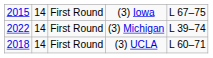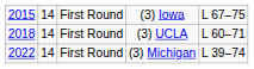 <table class="wikitable" style="text-align: center">
 <tr>
 <td><a href='#'>2015</a></td>
 <td>14</td>
 <td>First Round</td>
 <td>(3) <a href='#'>Iowa</a></td>
 <td>L 67–75</td>
 </tr>
 <tr>
+<td><a href='#'>2018</a></td>
+<td>14</td>
+<td>First Round</td>
+<td>(3) <a href='#'>UCLA</a></td>
+<td>L 60–71</td>
+</tr>
+<tr>
 <td><a href='#'>2022</a></td>
 <td>14</td>
 <td>First Round</td>
 <td>(3) <a href='#'>Michigan</a></td>
 <td>L 39–74</td>
 </tr>
-<tr>
-<td><a href='#'>2018</a></td>
-<td>14</td>
-<td>First Round</td>
-<td>(3) <a href='#'>UCLA</a></td>
-<td>L 60–71</td>
-</tr>
 </table>
